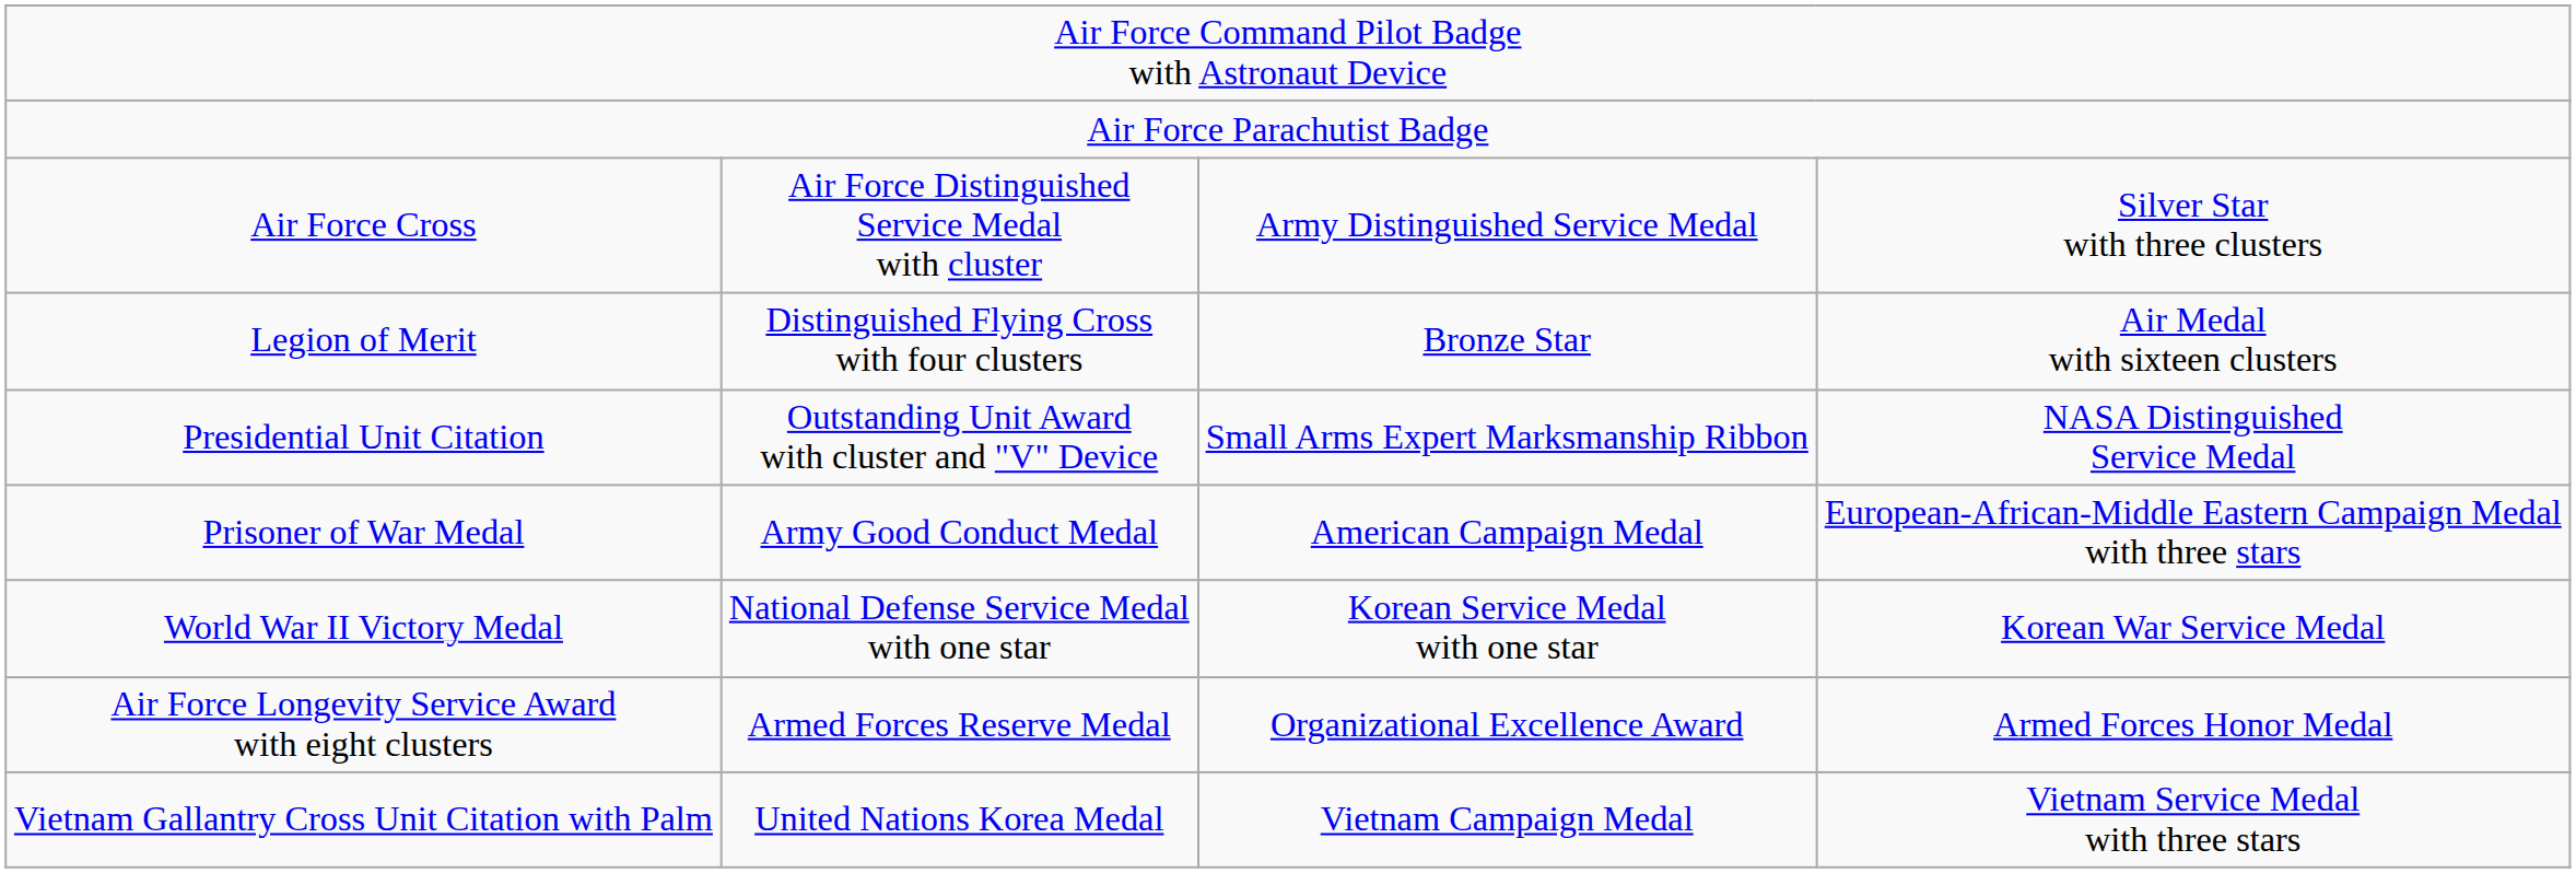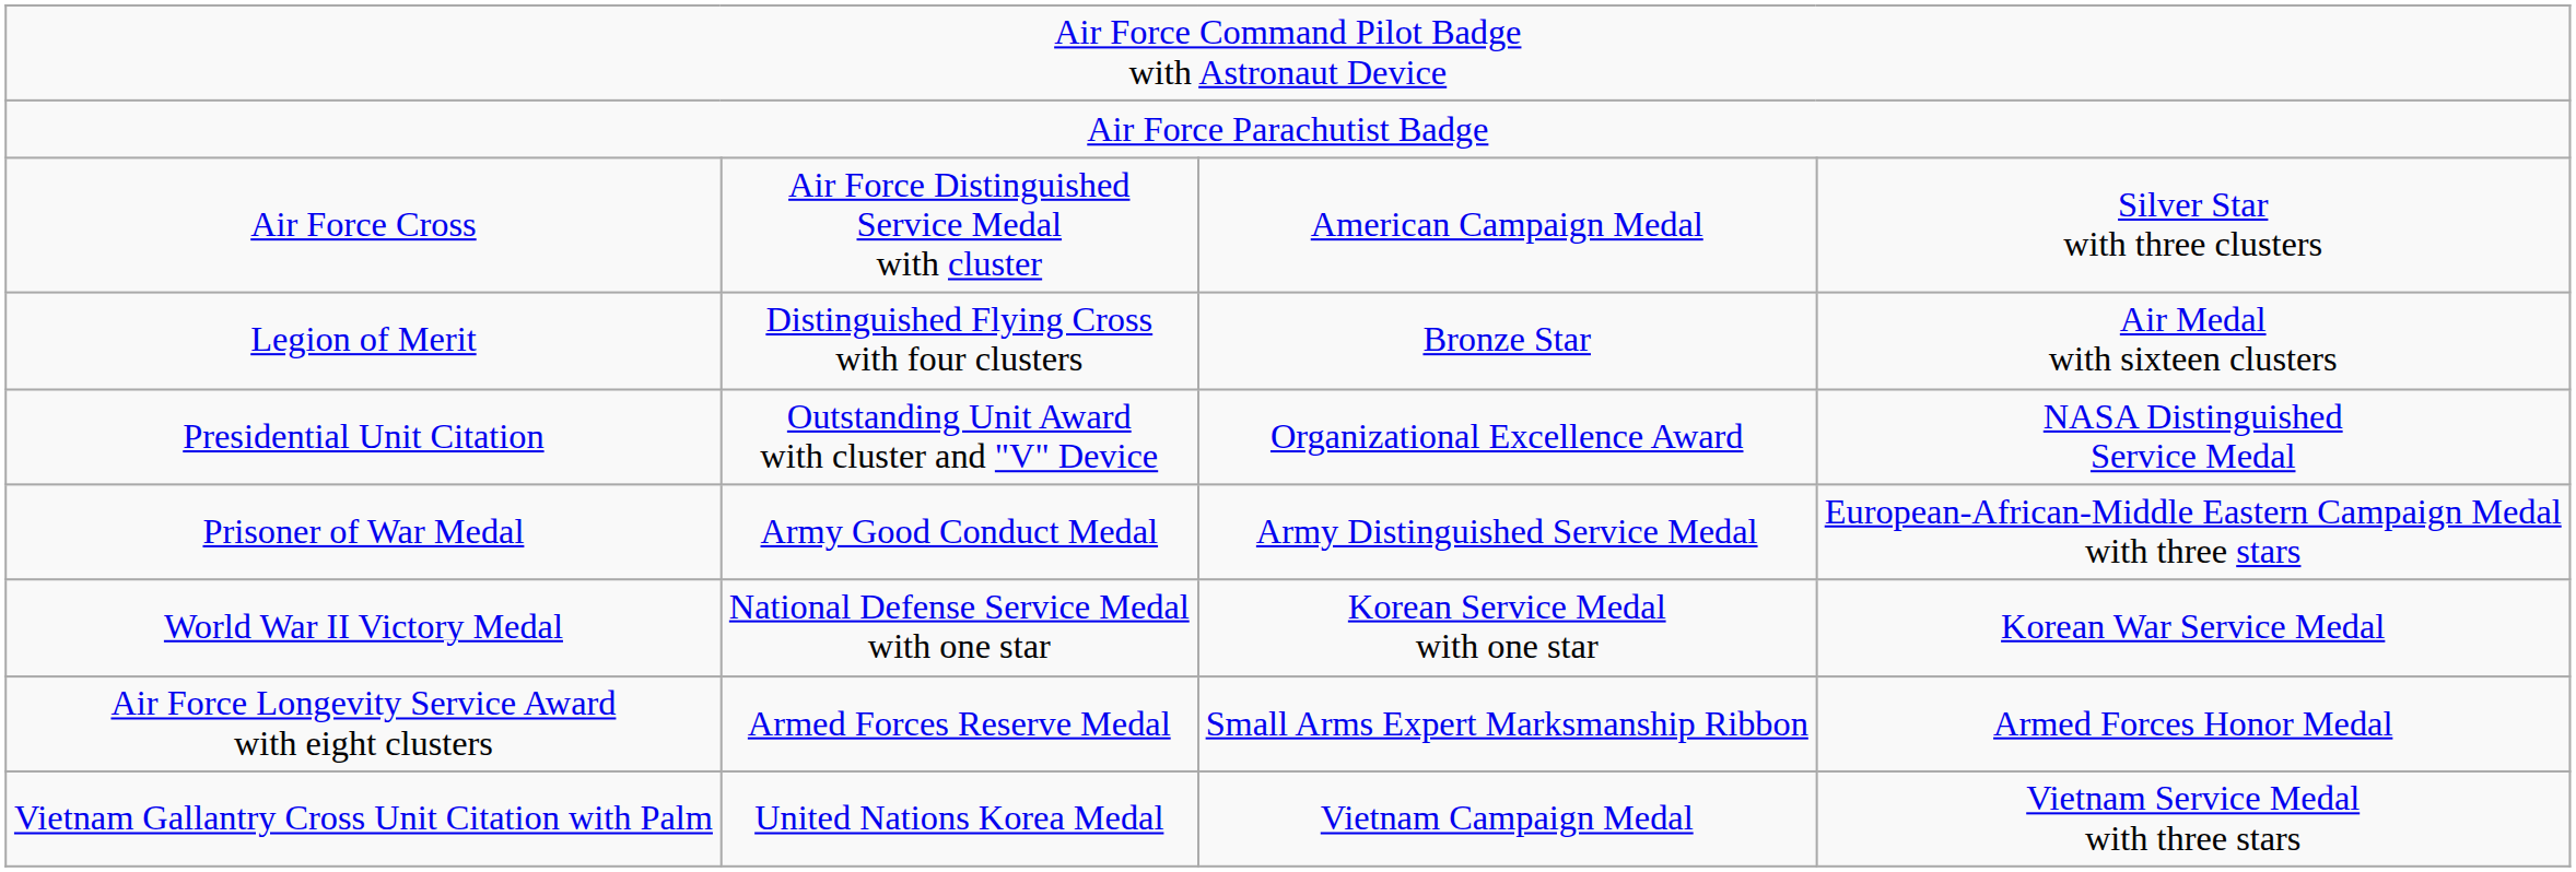 <table class="wikitable" style="margin:1em auto; text-align:center;">
 <tr>
 <td colspan=12><a href='#'>Air Force Command Pilot Badge</a><br>with <a href='#'>Astronaut Device</a></td>
 </tr>
 <tr>
 <td colspan=12><a href='#'>Air Force Parachutist Badge</a></td>
 </tr>
 <tr>
 <td><a href='#'>Air Force Cross</a></td>
 <td><a href='#'>Air Force Distinguished<br>Service Medal</a><br>with <a href='#'>cluster</a></td>
-<td><a href='#'>Army Distinguished Service Medal</a></td>
+<td><a href='#'>American Campaign Medal</a></td>
 <td><a href='#'>Silver Star</a><br>with three clusters</td>
 </tr>
 <tr>
 <td><a href='#'>Legion of Merit</a></td>
 <td><a href='#'>Distinguished Flying Cross</a><br>with four clusters</td>
 <td><a href='#'>Bronze Star</a></td>
 <td><a href='#'>Air Medal</a><br>with sixteen clusters</td>
 </tr>
 <tr>
 <td><a href='#'>Presidential Unit Citation</a></td>
 <td><a href='#'>Outstanding Unit Award</a><br>with cluster and <a href='#'>"V" Device</a></td>
-<td><a href='#'>Small Arms Expert Marksmanship Ribbon</a></td>
+<td><a href='#'>Organizational Excellence Award</a></td>
 <td><a href='#'>NASA Distinguished<br>Service Medal</a></td>
 </tr>
 <tr>
 <td><a href='#'>Prisoner of War Medal</a></td>
 <td><a href='#'>Army Good Conduct Medal</a></td>
-<td><a href='#'>American Campaign Medal</a></td>
+<td><a href='#'>Army Distinguished Service Medal</a></td>
 <td><a href='#'>European-African-Middle Eastern Campaign Medal</a><br>with three <a href='#'>stars</a></td>
 </tr>
 <tr>
 <td><a href='#'>World War II Victory Medal</a></td>
 <td><a href='#'>National Defense Service Medal</a><br>with one star</td>
 <td><a href='#'>Korean Service Medal</a><br>with one star</td>
 <td><a href='#'>Korean War Service Medal</a></td>
 </tr>
 <tr>
 <td><a href='#'>Air Force Longevity Service Award</a><br>with eight clusters</td>
 <td><a href='#'>Armed Forces Reserve Medal</a></td>
-<td><a href='#'>Organizational Excellence Award</a></td>
+<td><a href='#'>Small Arms Expert Marksmanship Ribbon</a></td>
 <td><a href='#'>Armed Forces Honor Medal</a></td>
 </tr>
 <tr>
 <td><a href='#'>Vietnam Gallantry Cross Unit Citation with Palm</a></td>
 <td><a href='#'>United Nations Korea Medal</a></td>
 <td><a href='#'>Vietnam Campaign Medal</a></td>
 <td><a href='#'>Vietnam Service Medal</a><br>with three stars</td>
 </tr>
 </table>
